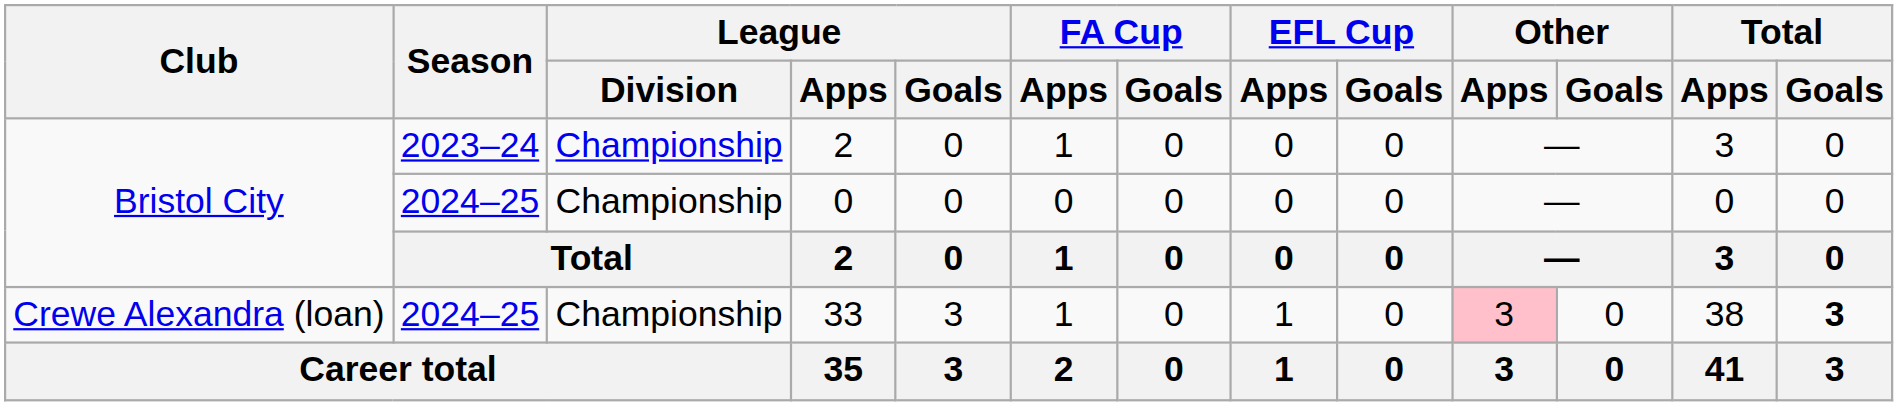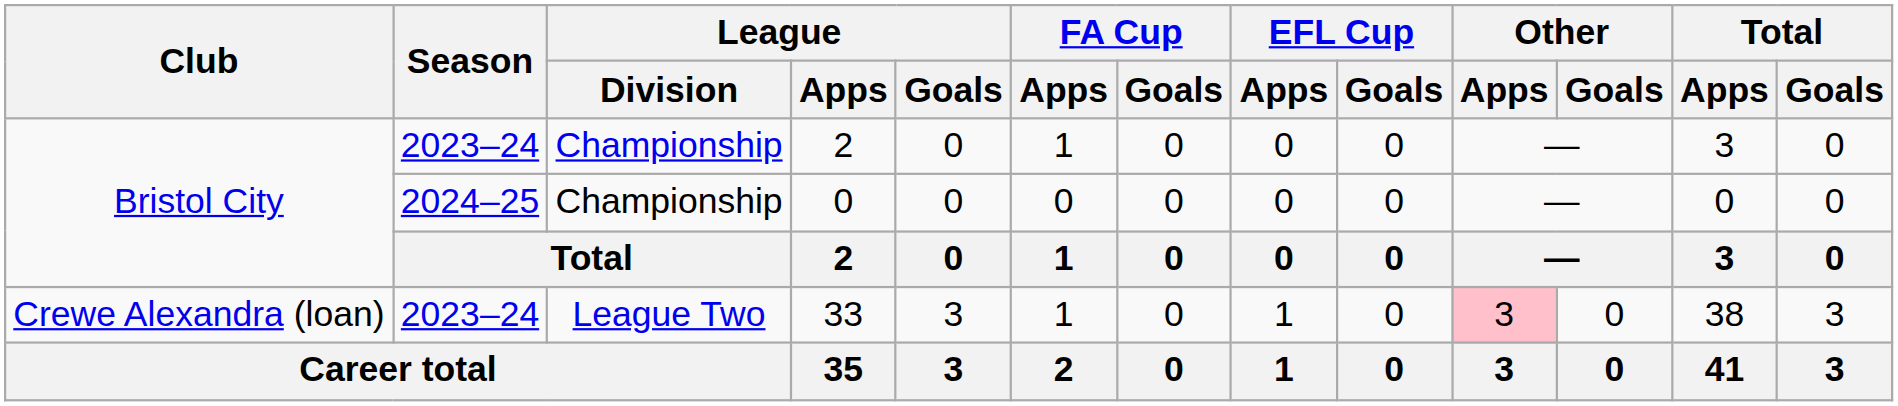 <table class="wikitable" style="text-align: center">
 <tr>
 <th rowspan="2">Club</th>
 <th rowspan="2">Season</th>
 <th colspan="3">League</th>
 <th colspan="2"><a href='#'>FA Cup</a></th>
 <th colspan="2"><a href='#'>EFL Cup</a></th>
 <th colspan="2">Other</th>
 <th colspan="2">Total</th>
 </tr>
 <tr>
 <th>Division</th>
 <th>Apps</th>
 <th>Goals</th>
 <th>Apps</th>
 <th>Goals</th>
 <th>Apps</th>
 <th>Goals</th>
 <th>Apps</th>
 <th>Goals</th>
 <th>Apps</th>
 <th>Goals</th>
 </tr>
 <tr>
 <td rowspan="3"><a href='#'>Bristol City</a></td>
 <td><a href='#'>2023–24</a></td>
 <td><a href='#'>Championship</a></td>
 <td>2</td>
 <td>0</td>
 <td>1</td>
 <td>0</td>
 <td>0</td>
 <td>0</td>
 <td colspan="2">—</td>
 <td>3</td>
 <td>0</td>
 </tr>
 <tr>
 <td><a href='#'>2024–25</a></td>
 <td>Championship</td>
 <td>0</td>
 <td>0</td>
 <td>0</td>
 <td>0</td>
 <td>0</td>
 <td>0</td>
 <td colspan="2">—</td>
 <td>0</td>
 <td>0</td>
 </tr>
 <tr>
 <th colspan="2">Total</th>
 <th>2</th>
 <th>0</th>
 <th>1</th>
 <th>0</th>
 <th>0</th>
 <th>0</th>
 <th colspan="2">—</th>
 <th>3</th>
 <th>0</th>
 </tr>
 <tr>
 <td><a href='#'>Crewe Alexandra</a> (loan)</td>
-<td><a href='#'>2024–25</a></td>
-<td>Championship</td>
+<td><a href='#'>2023–24</a></td>
+<td><a href='#'>League Two</a></td>
 <td>33</td>
 <td>3</td>
 <td>1</td>
 <td>0</td>
 <td>1</td>
 <td>0</td>
 <td style="background: pink;">3</td>
 <td>0</td>
 <td>38</td>
-<td><strong>3</strong></td>
+<td>3</td>
 </tr>
 <tr>
 <th colspan="3">Career total</th>
 <th>35</th>
 <th>3</th>
 <th>2</th>
 <th>0</th>
 <th>1</th>
 <th>0</th>
 <th>3</th>
 <th>0</th>
 <th>41</th>
 <th>3</th>
 </tr>
 </table>
